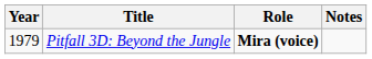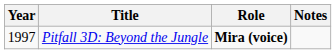 <table class = "wikitable sortable">
 <tr>
 <th>Year</th>
 <th>Title</th>
 <th>Role</th>
 <th class = "unsortable">Notes</th>
 </tr>
 <tr>
-<td>1979</td>
+<td>1997</td>
 <td><em><a href='#'>Pitfall 3D: Beyond the Jungle</a></em></td>
 <td><strong>Mira (voice)</strong></td>
 <td></td>
 </tr>
 </table>
